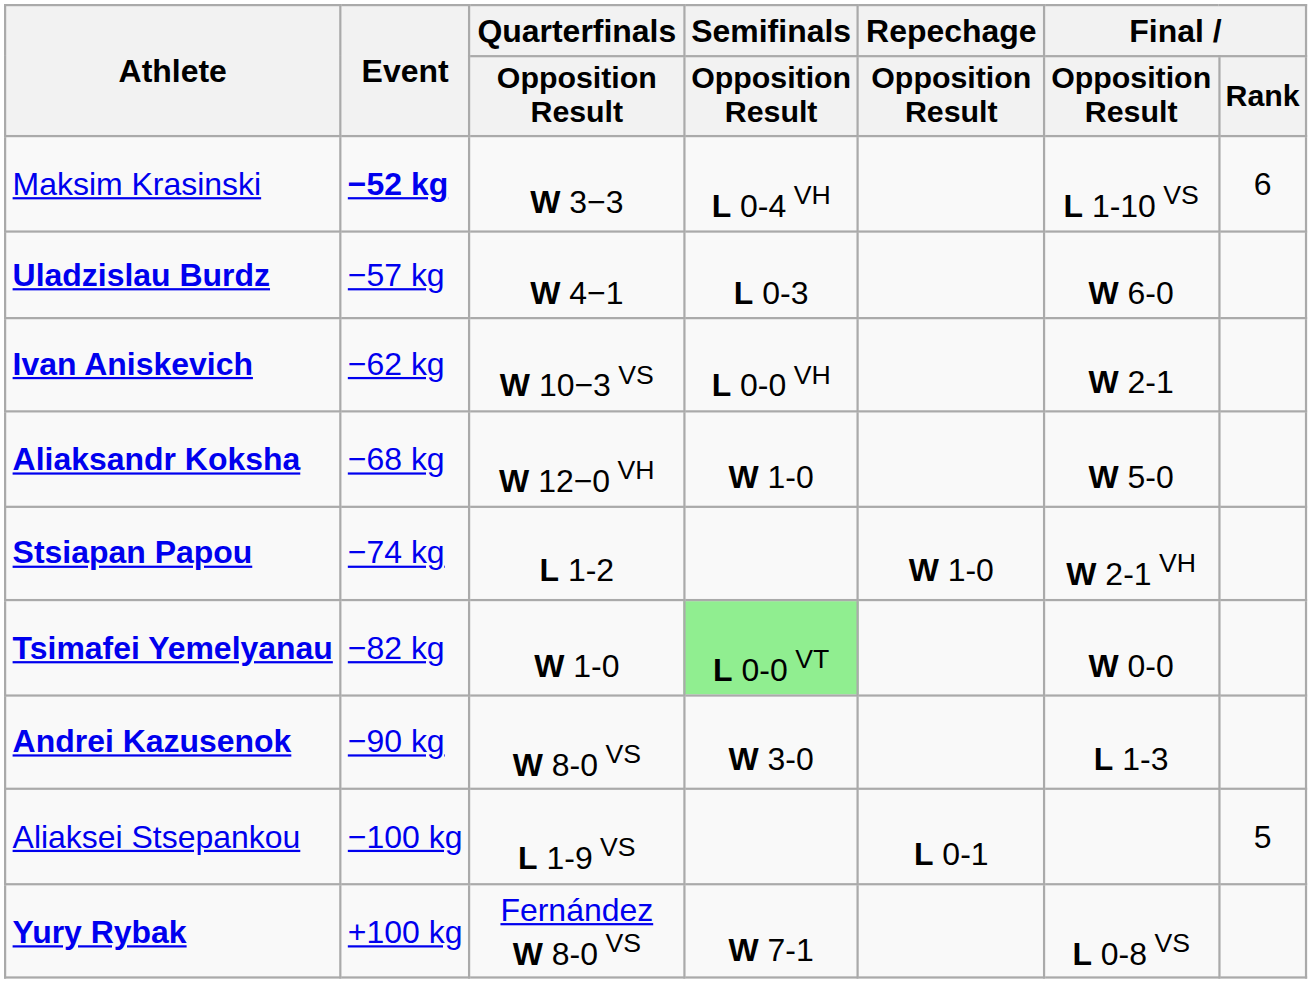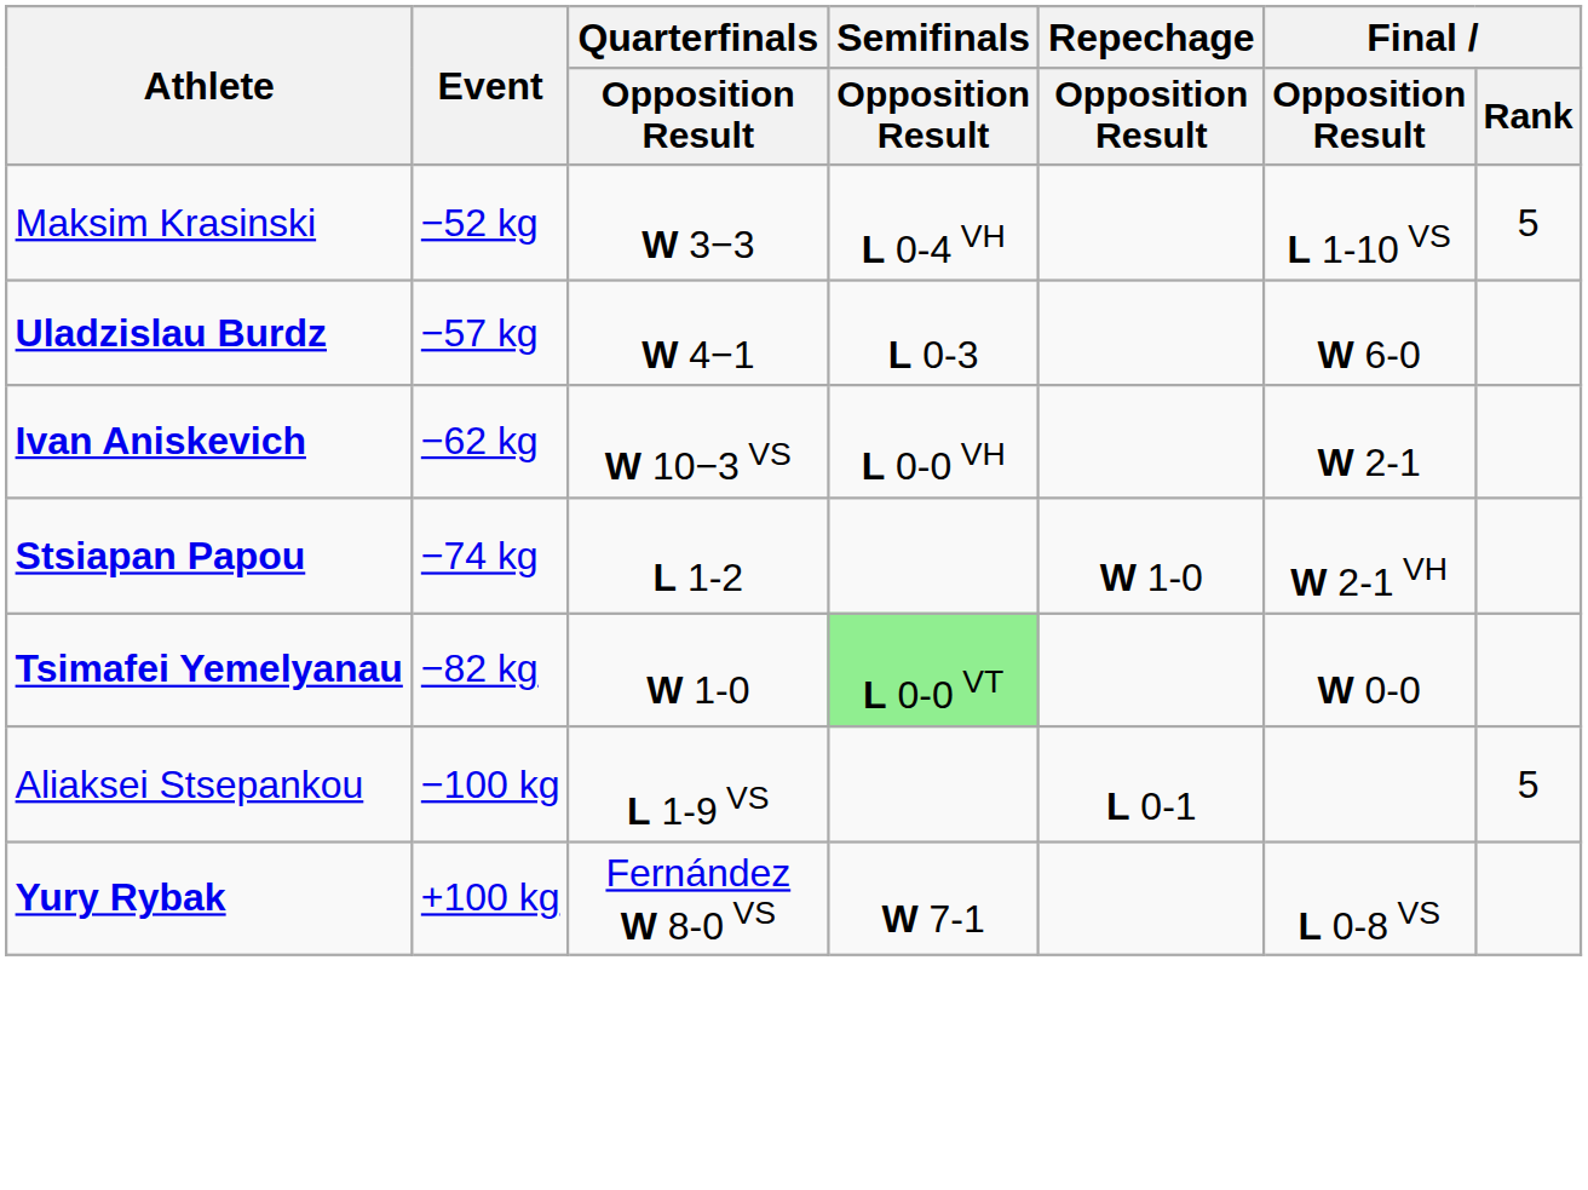 <table class="wikitable" style="text-align:center; font-size:90%">
 <tr>
 <th rowspan=2>Athlete</th>
 <th rowspan=2>Event</th>
 <th>Quarterfinals</th>
 <th>Semifinals</th>
 <th>Repechage</th>
 <th colspan=2>Final / </th>
 </tr>
 <tr style="font-size:95%">
 <th>Opposition<br>Result</th>
 <th>Opposition<br>Result</th>
 <th>Opposition<br>Result</th>
 <th>Opposition<br>Result</th>
 <th>Rank</th>
 </tr>
 <tr>
 <td align=left><a href='#'>Maksim Krasinski</a></td>
-<td align=left><strong><a href='#'>−52 kg</a></strong></td>
+<td align=left><a href='#'>−52 kg</a></td>
 <td><br><strong>W</strong> 3−3</td>
 <td><br><strong>L</strong> 0-4<sup> VH</sup></td>
 <td></td>
 <td><br><strong>L</strong> 1-10<sup> VS</sup></td>
-<td>6</td>
+<td>5</td>
 </tr>
 <tr>
 <td align=left><strong><a href='#'>Uladzislau Burdz</a></strong></td>
 <td align=left><a href='#'>−57 kg</a></td>
 <td><br><strong>W</strong> 4−1</td>
 <td><br><strong>L</strong> 0-3</td>
 <td></td>
 <td><br><strong>W</strong> 6-0</td>
 <td></td>
 </tr>
 <tr>
 <td align=left><strong><a href='#'>Ivan Aniskevich</a></strong></td>
 <td align=left><a href='#'>−62 kg</a></td>
 <td><br><strong>W</strong> 10−3<sup> VS</sup></td>
 <td><br><strong>L</strong> 0-0<sup> VH</sup></td>
 <td></td>
 <td><br><strong>W</strong> 2-1</td>
-<td></td>
-</tr>
-<tr>
-<td align=left><strong><a href='#'>Aliaksandr Koksha</a></strong></td>
-<td align=left><a href='#'>−68 kg</a></td>
-<td><br><strong>W</strong> 12−0<sup> VH</sup></td>
-<td><br><strong>W</strong> 1-0</td>
-<td></td>
-<td><br><strong>W</strong> 5-0</td>
 <td></td>
 </tr>
 <tr>
 <td align=left><strong><a href='#'>Stsiapan Papou</a></strong></td>
 <td align=left><a href='#'>−74 kg</a></td>
 <td><br><strong>L</strong> 1-2</td>
 <td></td>
 <td><br><strong>W</strong> 1-0</td>
 <td><br><strong>W</strong> 2-1<sup> VH</sup></td>
 <td></td>
 </tr>
 <tr>
 <td align=left><strong><a href='#'>Tsimafei Yemelyanau</a></strong></td>
 <td align=left><a href='#'>−82 kg</a></td>
 <td><br><strong>W</strong> 1-0</td>
 <td style="background: lightgreen;"><br><strong>L</strong> 0-0<sup> VT</sup></td>
 <td></td>
 <td><br><strong>W</strong> 0-0</td>
 <td></td>
 </tr>
 <tr>
-<td align=left><strong><a href='#'>Andrei Kazusenok</a></strong></td>
-<td align=left><a href='#'>−90 kg</a></td>
-<td><br><strong>W</strong> 8-0<sup> VS</sup></td>
-<td><br><strong>W</strong> 3-0</td>
-<td></td>
-<td><br><strong>L</strong> 1-3</td>
-<td></td>
-</tr>
-<tr>
 <td align=left><a href='#'>Aliaksei Stsepankou</a></td>
 <td align=left><a href='#'>−100 kg</a></td>
 <td><br><strong>L</strong> 1-9<sup> VS</sup></td>
 <td></td>
 <td><br><strong>L</strong> 0-1</td>
 <td></td>
 <td>5</td>
 </tr>
 <tr>
 <td align=left><strong><a href='#'>Yury Rybak</a></strong></td>
 <td align=left><a href='#'>+100 kg</a></td>
 <td {{flagIOC2athlete><a href='#'>Fernández</a><br><strong>W</strong> 8-0<sup> VS</sup></td>
 <td><br><strong>W</strong> 7-1</td>
 <td></td>
 <td><br><strong>L</strong> 0-8<sup> VS</sup></td>
 <td></td>
 </tr>
 </table>
